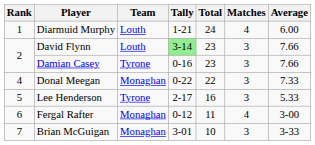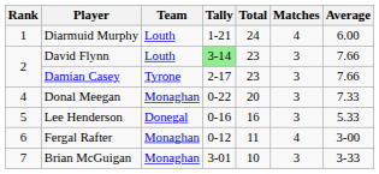 <table class="wikitable">
 <tr>
 <th>Rank</th>
 <th>Player</th>
 <th>Team</th>
 <th>Tally</th>
 <th>Total</th>
 <th>Matches</th>
 <th>Average</th>
 </tr>
 <tr>
 <td rowspan=1 align=center>1</td>
 <td>Diarmuid Murphy</td>
 <td><a href='#'>Louth</a></td>
 <td align=center>1-21</td>
 <td align=center>24</td>
 <td align=center>4</td>
 <td align=center>6.00</td>
 </tr>
 <tr>
 <td rowspan=2 align=center>2</td>
 <td>David Flynn</td>
 <td><a href='#'>Louth</a></td>
 <td align=center style="background: lightgreen;">3-14</td>
 <td align=center>23</td>
 <td align=center>3</td>
 <td align=center>7.66</td>
 </tr>
 <tr>
 <td><a href='#'>Damian Casey</a></td>
 <td><a href='#'>Tyrone</a></td>
-<td align=center>0-16</td>
+<td align=center>2-17</td>
 <td align=center>23</td>
 <td align=center>3</td>
 <td align=center>7.66</td>
 </tr>
 <tr>
 <td rowspan=1 align=center>4</td>
 <td>Donal Meegan</td>
 <td><a href='#'>Monaghan</a></td>
 <td align=center>0-22</td>
-<td align=center>22</td>
+<td align=center>20</td>
 <td align=center>3</td>
 <td align=center>7.33</td>
 </tr>
 <tr>
 <td rowspan=1 align=center>5</td>
 <td>Lee Henderson</td>
-<td><a href='#'>Tyrone</a></td>
-<td align=center>2-17</td>
+<td><a href='#'>Donegal</a></td>
+<td align=center>0-16</td>
 <td align=center>16</td>
 <td align=center>3</td>
 <td align=center>5.33</td>
 </tr>
 <tr>
 <td rowspan=1 align=center>6</td>
 <td>Fergal Rafter</td>
 <td><a href='#'>Monaghan</a></td>
 <td align=center>0-12</td>
 <td align=center>11</td>
 <td align=center>4</td>
 <td align=center>3-00</td>
 </tr>
 <tr>
 <td rowspan=1 align=center>7</td>
 <td>Brian McGuigan</td>
 <td><a href='#'>Monaghan</a></td>
 <td align=center>3-01</td>
 <td align=center>10</td>
 <td align=center>3</td>
 <td align=center>3-33</td>
 </tr>
 </table>
